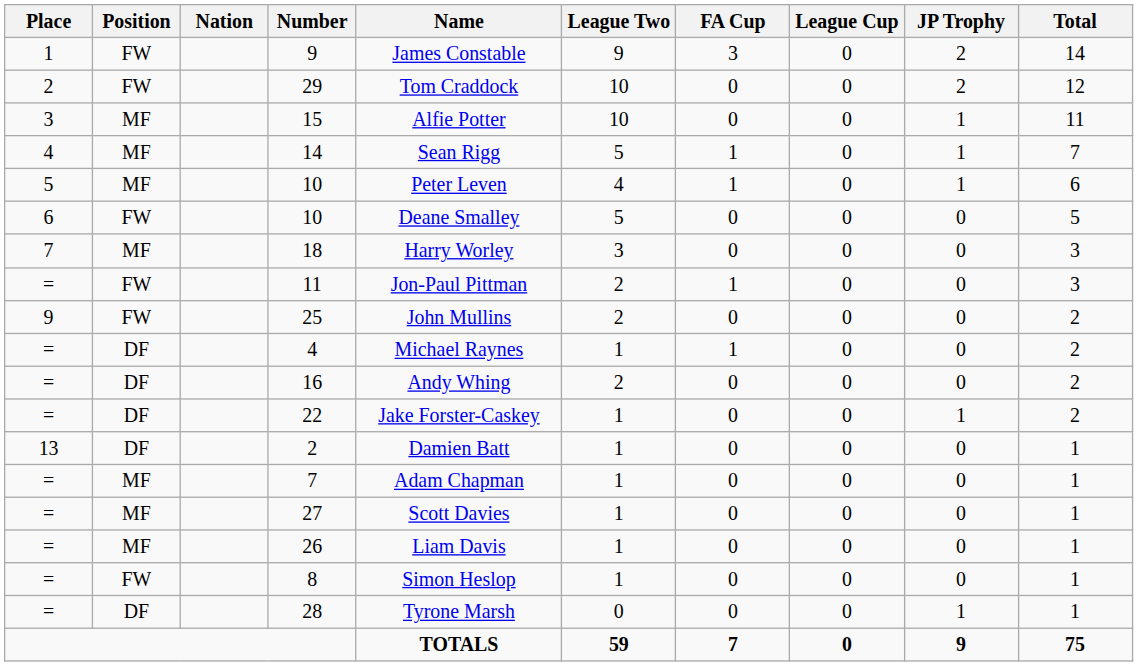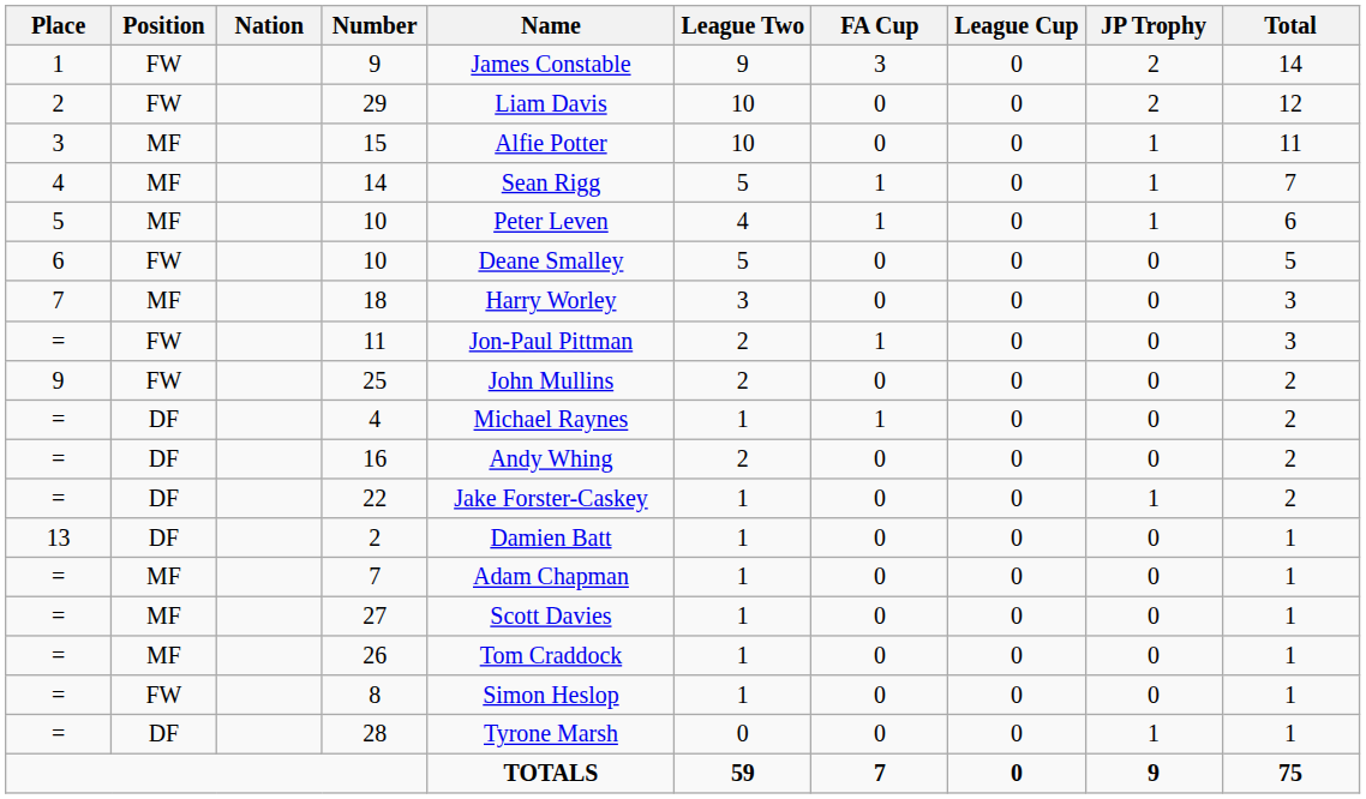 <table class="wikitable" style="font-size: 95%; text-align: center;">
 <tr>
 <th width=60>Place</th>
 <th width=60>Position</th>
 <th width=60>Nation</th>
 <th width=60>Number</th>
 <th width=150>Name</th>
 <th width=80>League Two</th>
 <th width=80>FA Cup</th>
 <th width=80>League Cup</th>
 <th width=80>JP Trophy</th>
 <th width=80><strong>Total</strong></th>
 </tr>
 <tr>
 <td>1</td>
 <td>FW</td>
 <td></td>
 <td>9</td>
 <td><a href='#'>James Constable</a></td>
 <td>9</td>
 <td>3</td>
 <td>0</td>
 <td>2</td>
 <td>14</td>
 </tr>
 <tr>
 <td>2</td>
 <td>FW</td>
 <td></td>
 <td>29</td>
-<td><a href='#'>Tom Craddock</a></td>
+<td><a href='#'>Liam Davis</a></td>
 <td>10</td>
 <td>0</td>
 <td>0</td>
 <td>2</td>
 <td>12</td>
 </tr>
 <tr>
 <td>3</td>
 <td>MF</td>
 <td></td>
 <td>15</td>
 <td><a href='#'>Alfie Potter</a></td>
 <td>10</td>
 <td>0</td>
 <td>0</td>
 <td>1</td>
 <td>11</td>
 </tr>
 <tr>
 <td>4</td>
 <td>MF</td>
 <td></td>
 <td>14</td>
 <td><a href='#'>Sean Rigg</a></td>
 <td>5</td>
 <td>1</td>
 <td>0</td>
 <td>1</td>
 <td>7</td>
 </tr>
 <tr>
 <td>5</td>
 <td>MF</td>
 <td></td>
 <td>10</td>
 <td><a href='#'>Peter Leven</a></td>
 <td>4</td>
 <td>1</td>
 <td>0</td>
 <td>1</td>
 <td>6</td>
 </tr>
 <tr>
 <td>6</td>
 <td>FW</td>
 <td></td>
 <td>10</td>
 <td><a href='#'>Deane Smalley</a></td>
 <td>5</td>
 <td>0</td>
 <td>0</td>
 <td>0</td>
 <td>5</td>
 </tr>
 <tr>
 <td>7</td>
 <td>MF</td>
 <td></td>
 <td>18</td>
 <td><a href='#'>Harry Worley</a></td>
 <td>3</td>
 <td>0</td>
 <td>0</td>
 <td>0</td>
 <td>3</td>
 </tr>
 <tr>
 <td>=</td>
 <td>FW</td>
 <td></td>
 <td>11</td>
 <td><a href='#'>Jon-Paul Pittman</a></td>
 <td>2</td>
 <td>1</td>
 <td>0</td>
 <td>0</td>
 <td>3</td>
 </tr>
 <tr>
 <td>9</td>
 <td>FW</td>
 <td></td>
 <td>25</td>
 <td><a href='#'>John Mullins</a></td>
 <td>2</td>
 <td>0</td>
 <td>0</td>
 <td>0</td>
 <td>2</td>
 </tr>
 <tr>
 <td>=</td>
 <td>DF</td>
 <td></td>
 <td>4</td>
 <td><a href='#'>Michael Raynes</a></td>
 <td>1</td>
 <td>1</td>
 <td>0</td>
 <td>0</td>
 <td>2</td>
 </tr>
 <tr>
 <td>=</td>
 <td>DF</td>
 <td></td>
 <td>16</td>
 <td><a href='#'>Andy Whing</a></td>
 <td>2</td>
 <td>0</td>
 <td>0</td>
 <td>0</td>
 <td>2</td>
 </tr>
 <tr>
 <td>=</td>
 <td>DF</td>
 <td></td>
 <td>22</td>
 <td><a href='#'>Jake Forster-Caskey</a></td>
 <td>1</td>
 <td>0</td>
 <td>0</td>
 <td>1</td>
 <td>2</td>
 </tr>
 <tr>
 <td>13</td>
 <td>DF</td>
 <td></td>
 <td>2</td>
 <td><a href='#'>Damien Batt</a></td>
 <td>1</td>
 <td>0</td>
 <td>0</td>
 <td>0</td>
 <td>1</td>
 </tr>
 <tr>
 <td>=</td>
 <td>MF</td>
 <td></td>
 <td>7</td>
 <td><a href='#'>Adam Chapman</a></td>
 <td>1</td>
 <td>0</td>
 <td>0</td>
 <td>0</td>
 <td>1</td>
 </tr>
 <tr>
 <td>=</td>
 <td>MF</td>
 <td></td>
 <td>27</td>
 <td><a href='#'>Scott Davies</a></td>
 <td>1</td>
 <td>0</td>
 <td>0</td>
 <td>0</td>
 <td>1</td>
 </tr>
 <tr>
 <td>=</td>
 <td>MF</td>
 <td></td>
 <td>26</td>
-<td><a href='#'>Liam Davis</a></td>
+<td><a href='#'>Tom Craddock</a></td>
 <td>1</td>
 <td>0</td>
 <td>0</td>
 <td>0</td>
 <td>1</td>
 </tr>
 <tr>
 <td>=</td>
 <td>FW</td>
 <td></td>
 <td>8</td>
 <td><a href='#'>Simon Heslop</a></td>
 <td>1</td>
 <td>0</td>
 <td>0</td>
 <td>0</td>
 <td>1</td>
 </tr>
 <tr>
 <td>=</td>
 <td>DF</td>
 <td></td>
 <td>28</td>
 <td><a href='#'>Tyrone Marsh</a></td>
 <td>0</td>
 <td>0</td>
 <td>0</td>
 <td>1</td>
 <td>1</td>
 </tr>
 <tr>
 <td colspan="4"></td>
 <td><strong>TOTALS</strong></td>
 <td><strong>59</strong></td>
 <td><strong>7</strong></td>
 <td><strong>0</strong></td>
 <td><strong>9</strong></td>
 <td><strong>75</strong></td>
 </tr>
 </table>
